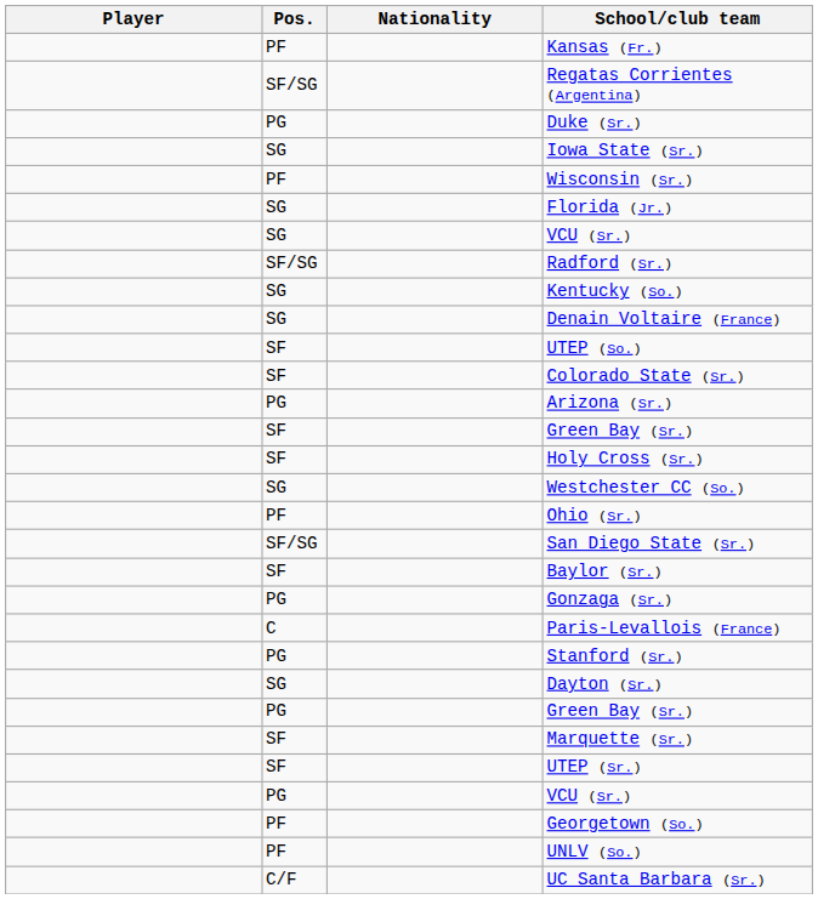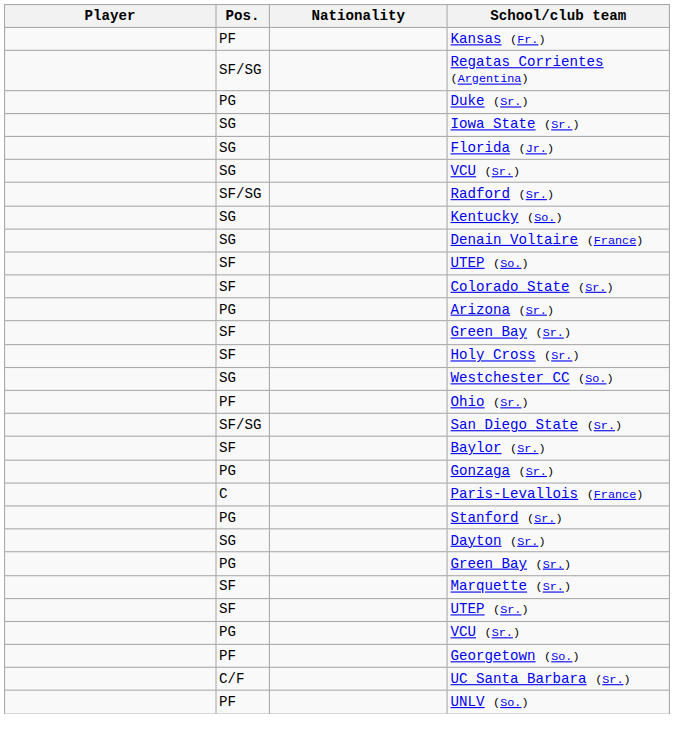 <table class="wikitable sortable">
 <tr>
 <th style="width:19%;">Player</th>
 <th style="width:1%;">Pos.</th>
 <th style="width:16%;">Nationality</th>
 <th style="width:20%;">School/club team</th>
 </tr>
 <tr>
 <td></td>
 <td>PF</td>
 <td></td>
 <td><a href='#'>Kansas</a> <small>(<a href='#'>Fr.</a>)</small></td>
 </tr>
 <tr>
 <td></td>
 <td>SF/SG</td>
 <td></td>
 <td><a href='#'>Regatas Corrientes</a> <small>(<a href='#'>Argentina</a>)</small></td>
 </tr>
 <tr>
 <td></td>
 <td>PG</td>
 <td></td>
 <td><a href='#'>Duke</a> <small>(<a href='#'>Sr.</a>)</small></td>
 </tr>
 <tr>
 <td></td>
 <td>SG</td>
 <td></td>
 <td><a href='#'>Iowa State</a> <small>(<a href='#'>Sr.</a>)</small></td>
-</tr>
-<tr>
-<td></td>
-<td>PF</td>
-<td></td>
-<td><a href='#'>Wisconsin</a> <small>(<a href='#'>Sr.</a>)</small></td>
 </tr>
 <tr>
 <td></td>
 <td>SG</td>
 <td></td>
 <td><a href='#'>Florida</a> <small>(<a href='#'>Jr.</a>)</small></td>
 </tr>
 <tr>
 <td></td>
 <td>SG</td>
 <td></td>
 <td><a href='#'>VCU</a> <small>(<a href='#'>Sr.</a>)</small></td>
 </tr>
 <tr>
 <td></td>
 <td>SF/SG</td>
 <td></td>
 <td><a href='#'>Radford</a> <small>(<a href='#'>Sr.</a>)</small></td>
 </tr>
 <tr>
 <td></td>
 <td>SG</td>
 <td></td>
 <td><a href='#'>Kentucky</a> <small>(<a href='#'>So.</a>)</small></td>
 </tr>
 <tr>
 <td></td>
 <td>SG</td>
 <td></td>
 <td><a href='#'>Denain Voltaire</a> <small>(<a href='#'>France</a>)</small></td>
 </tr>
 <tr>
 <td></td>
 <td>SF</td>
 <td></td>
 <td><a href='#'>UTEP</a> <small>(<a href='#'>So.</a>)</small></td>
 </tr>
 <tr>
 <td></td>
 <td>SF</td>
 <td></td>
 <td><a href='#'>Colorado State</a> <small>(<a href='#'>Sr.</a>)</small></td>
 </tr>
 <tr>
 <td></td>
 <td>PG</td>
 <td></td>
 <td><a href='#'>Arizona</a> <small>(<a href='#'>Sr.</a>)</small></td>
 </tr>
 <tr>
 <td></td>
 <td>SF</td>
 <td></td>
 <td><a href='#'>Green Bay</a> <small>(<a href='#'>Sr.</a>)</small></td>
 </tr>
 <tr>
 <td></td>
 <td>SF</td>
 <td></td>
 <td><a href='#'>Holy Cross</a> <small>(<a href='#'>Sr.</a>)</small></td>
 </tr>
 <tr>
 <td></td>
 <td>SG</td>
 <td></td>
 <td><a href='#'>Westchester CC</a> <small>(<a href='#'>So.</a>)</small></td>
 </tr>
 <tr>
 <td></td>
 <td>PF</td>
 <td></td>
 <td><a href='#'>Ohio</a> <small>(<a href='#'>Sr.</a>)</small></td>
 </tr>
 <tr>
 <td></td>
 <td>SF/SG</td>
 <td></td>
 <td><a href='#'>San Diego State</a> <small>(<a href='#'>Sr.</a>)</small></td>
 </tr>
 <tr>
 <td></td>
 <td>SF</td>
 <td></td>
 <td><a href='#'>Baylor</a> <small>(<a href='#'>Sr.</a>)</small></td>
 </tr>
 <tr>
 <td></td>
 <td>PG</td>
 <td></td>
 <td><a href='#'>Gonzaga</a> <small>(<a href='#'>Sr.</a>)</small></td>
 </tr>
 <tr>
 <td></td>
 <td>C</td>
 <td></td>
 <td><a href='#'>Paris-Levallois</a> <small>(<a href='#'>France</a>)</small></td>
 </tr>
 <tr>
 <td></td>
 <td>PG</td>
 <td></td>
 <td><a href='#'>Stanford</a> <small>(<a href='#'>Sr.</a>)</small></td>
 </tr>
 <tr>
 <td></td>
 <td>SG</td>
 <td></td>
 <td><a href='#'>Dayton</a> <small>(<a href='#'>Sr.</a>)</small></td>
 </tr>
 <tr>
 <td></td>
 <td>PG</td>
 <td></td>
 <td><a href='#'>Green Bay</a> <small>(<a href='#'>Sr.</a>)</small></td>
 </tr>
 <tr>
 <td></td>
 <td>SF</td>
 <td></td>
 <td><a href='#'>Marquette</a> <small>(<a href='#'>Sr.</a>)</small></td>
 </tr>
 <tr>
 <td></td>
 <td>SF</td>
 <td></td>
 <td><a href='#'>UTEP</a> <small>(<a href='#'>Sr.</a>)</small></td>
 </tr>
 <tr>
 <td></td>
 <td>PG</td>
 <td></td>
 <td><a href='#'>VCU</a> <small>(<a href='#'>Sr.</a>)</small></td>
 </tr>
 <tr>
 <td></td>
 <td>PF</td>
 <td></td>
 <td><a href='#'>Georgetown</a> <small>(<a href='#'>So.</a>)</small></td>
 </tr>
 <tr>
 <td></td>
+<td>C/F</td>
+<td></td>
+<td><a href='#'>UC Santa Barbara</a> <small>(<a href='#'>Sr.</a>)</small></td>
+</tr>
+<tr>
+<td></td>
 <td>PF</td>
 <td></td>
 <td><a href='#'>UNLV</a> <small>(<a href='#'>So.</a>)</small></td>
 </tr>
-<tr>
-<td></td>
-<td>C/F</td>
-<td></td>
-<td><a href='#'>UC Santa Barbara</a> <small>(<a href='#'>Sr.</a>)</small></td>
-</tr>
 </table>
